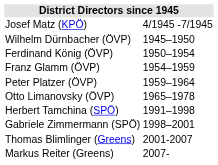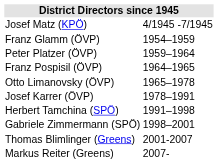 <table>
 <tr --- bgcolor="#E3E3E3">
 <th colspan="2">District Directors since 1945</th>
 </tr>
 <tr --- bgcolor="#FFFFFF">
 <td>Josef Matz (<a href='#'>KPÖ</a>)</td>
 <td>4/1945 -7/1945</td>
-</tr>
-<tr --- bgcolor="#FFFFFF">
-<td>Wilhelm Dürnbacher (ÖVP)</td>
-<td>1945–1950</td>
-</tr>
-<tr --- bgcolor="#FFFFFF">
-<td>Ferdinand König (ÖVP)</td>
-<td>1950–1954</td>
 </tr>
 <tr --- bgcolor="#FFFFFF">
 <td>Franz Glamm (ÖVP)</td>
 <td>1954–1959</td>
 </tr>
 <tr --- bgcolor="#FFFFFF">
 <td>Peter Platzer (ÖVP)</td>
 <td>1959–1964</td>
 </tr>
 <tr --- bgcolor="#FFFFFF">
+<td>Franz Pospisil (ÖVP)</td>
+<td>1964–1965</td>
+</tr>
+<tr --- bgcolor="#FFFFFF">
 <td>Otto Limanovsky (ÖVP)</td>
 <td>1965–1978</td>
+</tr>
+<tr --- bgcolor="#FFFFFF">
+<td>Josef Karrer (ÖVP)</td>
+<td>1978–1991</td>
 </tr>
 <tr --- bgcolor="#FFFFFF">
 <td>Herbert Tamchina (<a href='#'>SPÖ</a>)</td>
 <td>1991–1998</td>
 </tr>
 <tr --- bgcolor="#FFFFFF">
 <td>Gabriele Zimmermann (SPÖ)</td>
 <td>1998–2001</td>
 </tr>
 <tr --- bgcolor="#FFFFFF">
 <td>Thomas Blimlinger (<a href='#'>Greens</a>)</td>
 <td>2001-2007</td>
 </tr>
 <tr --- bgcolor="#FFFFFF">
 <td>Markus Reiter (Greens)</td>
 <td>2007-</td>
 </tr>
 </table>
